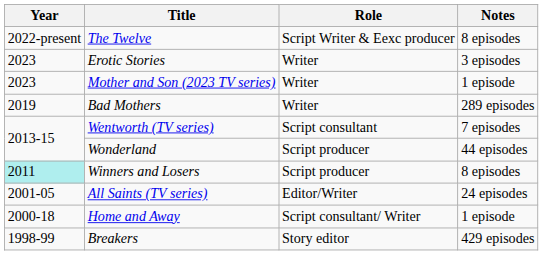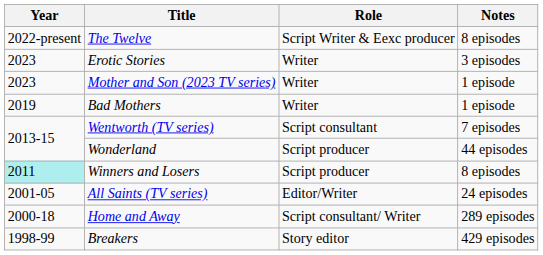 <table class="wikitable sortable">
 <tr>
 <th>Year</th>
 <th>Title</th>
 <th>Role</th>
 <th>Notes</th>
 </tr>
 <tr>
 <td>2022-present</td>
 <td><a href='#'><em>The Twelve</em></a></td>
 <td>Script Writer & Eexc producer</td>
 <td>8 episodes</td>
 </tr>
 <tr>
 <td>2023</td>
 <td><em>Erotic Stories</em></td>
 <td>Writer</td>
 <td>3 episodes</td>
 </tr>
 <tr>
 <td>2023</td>
 <td><em><a href='#'>Mother and Son (2023 TV series)</a></em></td>
 <td>Writer</td>
 <td>1 episode</td>
 </tr>
 <tr>
 <td>2019</td>
 <td><em>Bad Mothers</em></td>
 <td>Writer</td>
-<td>289 episodes</td>
+<td>1 episode</td>
 </tr>
 <tr>
 <td rowspan="2">2013-15</td>
 <td><em><a href='#'>Wentworth (TV series)</a></em></td>
 <td>Script consultant</td>
 <td>7 episodes</td>
 </tr>
 <tr>
 <td><em>Wonderland</em></td>
 <td>Script producer</td>
 <td>44 episodes</td>
 </tr>
 <tr>
 <td style="background: paleturquoise;">2011</td>
 <td><em>Winners and Losers</em></td>
 <td>Script producer</td>
 <td>8 episodes</td>
 </tr>
 <tr>
 <td>2001-05</td>
 <td><em><a href='#'>All Saints (TV series)</a></em></td>
 <td>Editor/Writer</td>
 <td>24 episodes</td>
 </tr>
 <tr>
 <td>2000-18</td>
 <td><em><a href='#'>Home and Away</a></em></td>
 <td>Script consultant/ Writer</td>
-<td>1 episode</td>
+<td>289 episodes</td>
 </tr>
 <tr>
 <td>1998-99</td>
 <td><em>Breakers</em></td>
 <td>Story editor</td>
 <td>429 episodes</td>
 </tr>
 </table>
